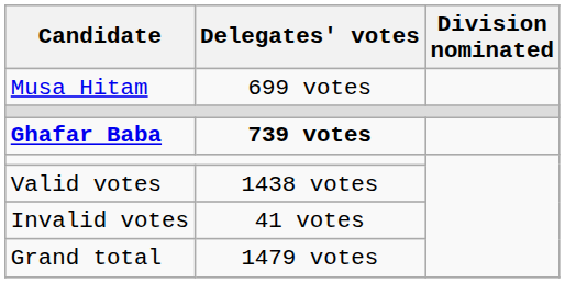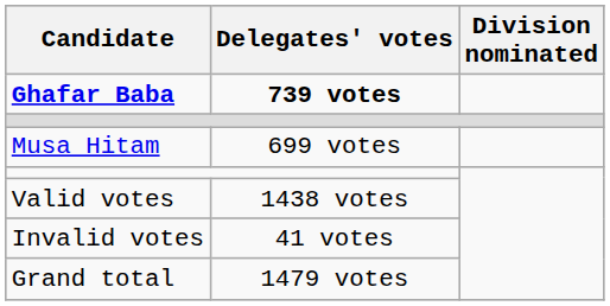 <table class=wikitable>
 <tr>
 <th>Candidate</th>
 <th>Delegates' votes</th>
 <th>Division <br>nominated</th>
 </tr>
 <tr>
-<td><a href='#'>Musa Hitam</a></td>
-<td align=center>699 votes</td>
-<td align=center></td>
+<td><strong><a href='#'>Ghafar Baba</a></strong></td>
+<td align=center><strong>739 votes</strong></td>
+<td align=center><strong></strong></td>
 </tr>
 <tr>
 <td colspan=3 bgcolor=dcdcdc></td>
 </tr>
 <tr>
-<td><strong><a href='#'>Ghafar Baba</a></strong></td>
-<td align=center><strong>739 votes</strong></td>
-<td align=center><strong></strong></td>
+<td><a href='#'>Musa Hitam</a></td>
+<td align=center>699 votes</td>
+<td align=center></td>
 </tr>
 <tr>
 <td colspan=2></td>
 </tr>
 <tr>
 <td>Valid votes</td>
 <td align=center>1438 votes</td>
 </tr>
 <tr>
 <td>Invalid votes</td>
 <td align=center>41 votes</td>
 </tr>
 <tr>
 <td>Grand total</td>
 <td align=center>1479 votes</td>
 </tr>
 </table>
